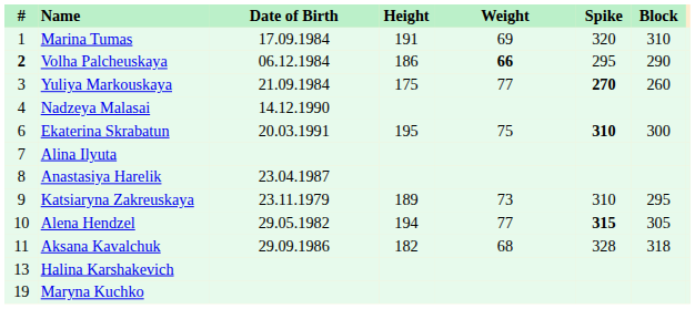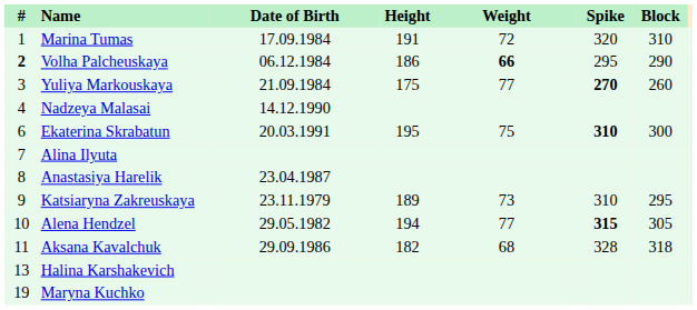 <table border=0 cellpadding=2 cellspacing=0  |- bgcolor=#FFECCE style="text-align:center; font-size:90%;" width=100%>
 <tr bgcolor=#BBF0C9>
 <th width=5%>#</th>
 <th width=25% align=left>Name</th>
 <th width=25%>Date of Birth</th>
 <th width=8%>Height</th>
 <th width=21%>Weight</th>
 <th width=8%>Spike</th>
 <th width=8%>Block</th>
 </tr>
 <tr bgcolor=#E7FAEC>
 <td>1</td>
 <td align=left><a href='#'>Marina Tumas</a></td>
 <td>17.09.1984</td>
 <td>191</td>
-<td>69</td>
+<td>72</td>
 <td>320</td>
 <td>310</td>
 <td></td>
 </tr>
 <tr bgcolor=#E7FAEC>
 <td><strong>2</strong></td>
 <td align=left><a href='#'>Volha Palcheuskaya</a></td>
 <td>06.12.1984</td>
 <td>186</td>
 <td><strong>66</strong></td>
 <td>295</td>
 <td>290</td>
 <td></td>
 </tr>
 <tr bgcolor=#E7FAEC>
 <td>3</td>
 <td align=left><a href='#'>Yuliya Markouskaya</a></td>
 <td>21.09.1984</td>
 <td>175</td>
 <td>77</td>
 <td><strong>270</strong></td>
 <td>260</td>
 <td></td>
 </tr>
 <tr bgcolor=#E7FAEC>
 <td>4</td>
 <td align=left><a href='#'>Nadzeya Malasai</a></td>
 <td>14.12.1990</td>
 <td></td>
 <td></td>
 <td></td>
 <td></td>
 <td></td>
 </tr>
 <tr bgcolor=#E7FAEC>
 <td>6</td>
 <td align=left><a href='#'>Ekaterina Skrabatun</a></td>
 <td>20.03.1991</td>
 <td>195</td>
 <td>75</td>
 <td><strong>310</strong></td>
 <td>300</td>
 <td></td>
 </tr>
 <tr bgcolor=#E7FAEC>
 <td>7</td>
 <td align=left><a href='#'>Alina Ilyuta</a></td>
 <td></td>
 <td></td>
 <td></td>
 <td></td>
 <td></td>
 <td></td>
 </tr>
 <tr bgcolor=#E7FAEC>
 <td>8</td>
 <td align=left><a href='#'>Anastasiya Harelik</a></td>
 <td>23.04.1987</td>
 <td></td>
 <td></td>
 <td></td>
 <td></td>
 <td></td>
 </tr>
 <tr bgcolor=#E7FAEC>
 <td>9</td>
 <td align=left><a href='#'>Katsiaryna Zakreuskaya</a></td>
 <td>23.11.1979</td>
 <td>189</td>
 <td>73</td>
 <td>310</td>
 <td>295</td>
 <td></td>
 </tr>
 <tr bgcolor=#E7FAEC>
 <td>10</td>
 <td align=left><a href='#'>Alena Hendzel</a></td>
 <td>29.05.1982</td>
 <td>194</td>
 <td>77</td>
 <td><strong>315</strong></td>
 <td>305</td>
 <td></td>
 </tr>
 <tr bgcolor=#E7FAEC>
 <td>11</td>
 <td align=left><a href='#'>Aksana Kavalchuk</a></td>
 <td>29.09.1986</td>
 <td>182</td>
 <td>68</td>
 <td>328</td>
 <td>318</td>
 <td></td>
 </tr>
 <tr bgcolor=#E7FAEC>
 <td>13</td>
 <td align=left><a href='#'>Halina Karshakevich</a></td>
 <td></td>
 <td></td>
 <td></td>
 <td></td>
 <td></td>
 <td></td>
 </tr>
 <tr bgcolor=#E7FAEC>
 <td>19</td>
 <td align=left><a href='#'>Maryna Kuchko</a></td>
 <td></td>
 <td></td>
 <td></td>
 <td></td>
 <td></td>
 <td></td>
 </tr>
 </table>
